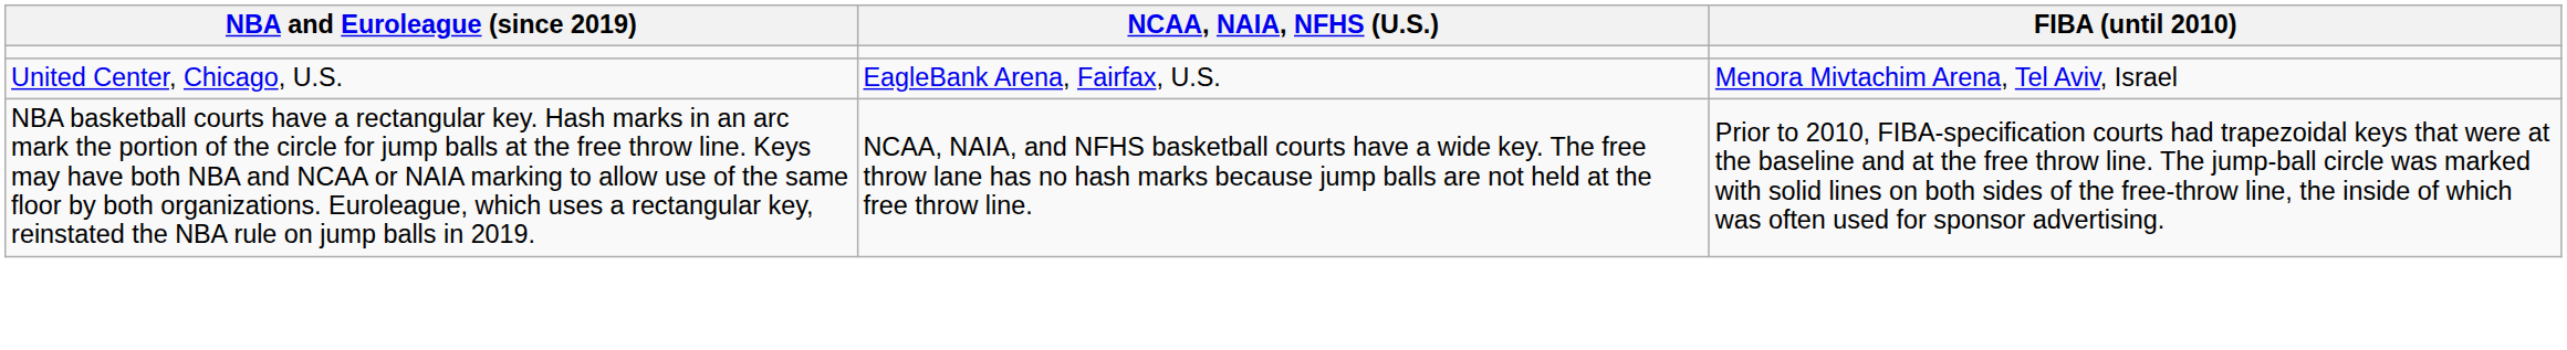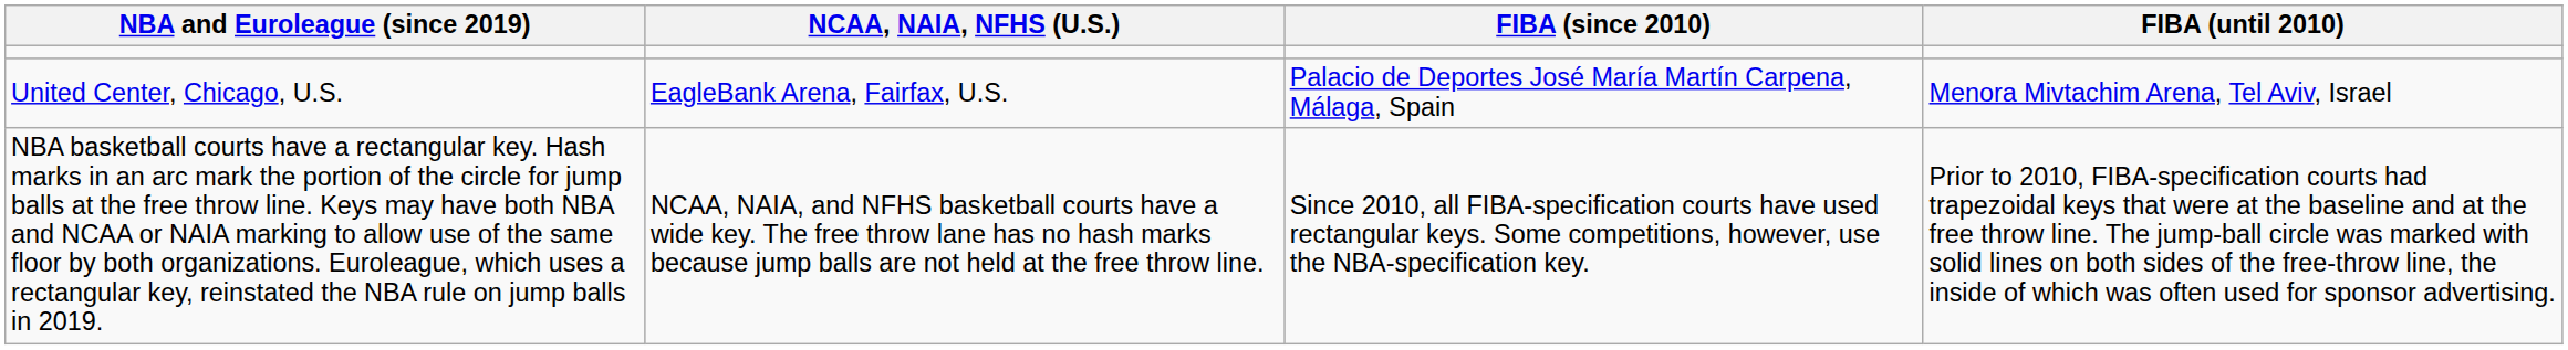 <table class="wikitable" style="width:100%;">
 <tr>
 <th width=25%><a href='#'>NBA</a> and <a href='#'>Euroleague</a> (since 2019)</th>
 <th width=25%><a href='#'>NCAA</a>, <a href='#'>NAIA</a>, <a href='#'>NFHS</a> (U.S.)</th>
+<th width=25%><a href='#'>FIBA</a> (since 2010)</th>
 <th width=25%>FIBA (until 2010)</th>
 </tr>
 <tr align=left>
+<td></td>
 <td></td>
 <td></td>
 <td></td>
 </tr>
 <tr>
 <td><a href='#'>United Center</a>, <a href='#'>Chicago</a>, U.S.</td>
 <td><a href='#'>EagleBank Arena</a>, <a href='#'>Fairfax</a>, U.S.</td>
+<td><a href='#'>Palacio de Deportes José María Martín Carpena</a>, <a href='#'>Málaga</a>, Spain</td>
 <td><a href='#'>Menora Mivtachim Arena</a>, <a href='#'>Tel Aviv</a>, Israel</td>
 </tr>
 <tr>
 <td>NBA basketball courts have a  rectangular key. Hash marks in an arc mark the portion of the circle for jump balls at the free throw line. Keys may have both NBA and NCAA or NAIA marking to allow use of the same floor by both organizations.  Euroleague, which uses a  rectangular key, reinstated the NBA rule on jump balls in 2019.</td>
 <td>NCAA, NAIA, and NFHS basketball courts have a  wide key. The free throw lane has no hash marks because jump balls are not held at the free throw line.</td>
+<td>Since 2010, all FIBA-specification courts have used  rectangular keys. Some competitions, however, use the NBA-specification key.</td>
 <td>Prior to 2010, FIBA-specification courts had trapezoidal keys that were  at the baseline and  at the free throw line. The jump-ball circle was marked with solid lines on both sides of the free-throw line, the inside of which was often used for sponsor advertising.</td>
 </tr>
 </table>
